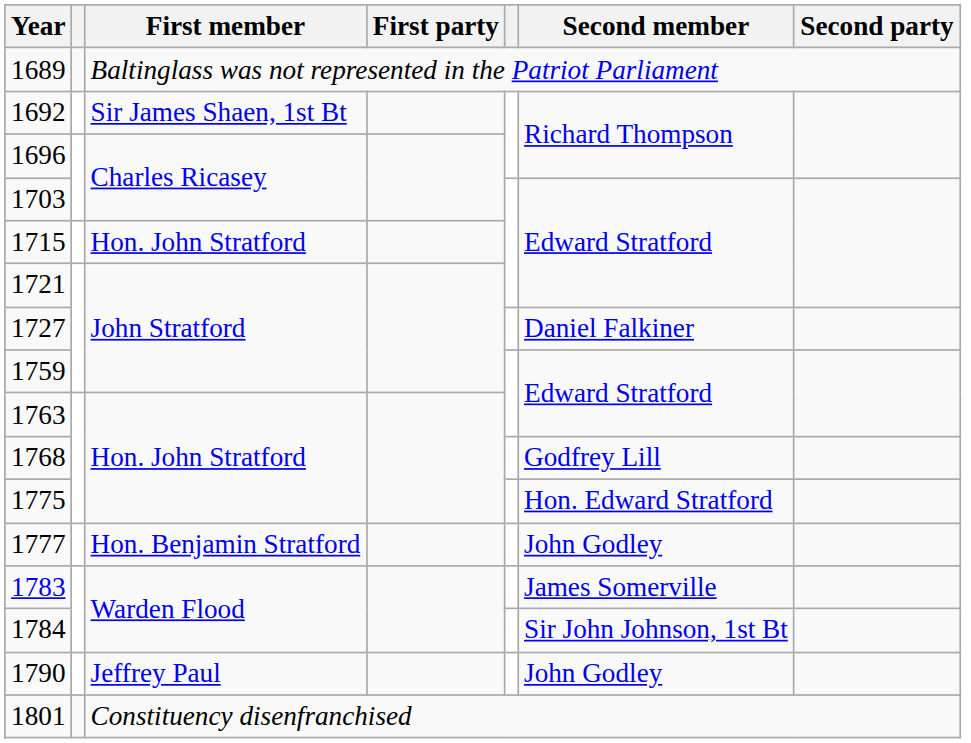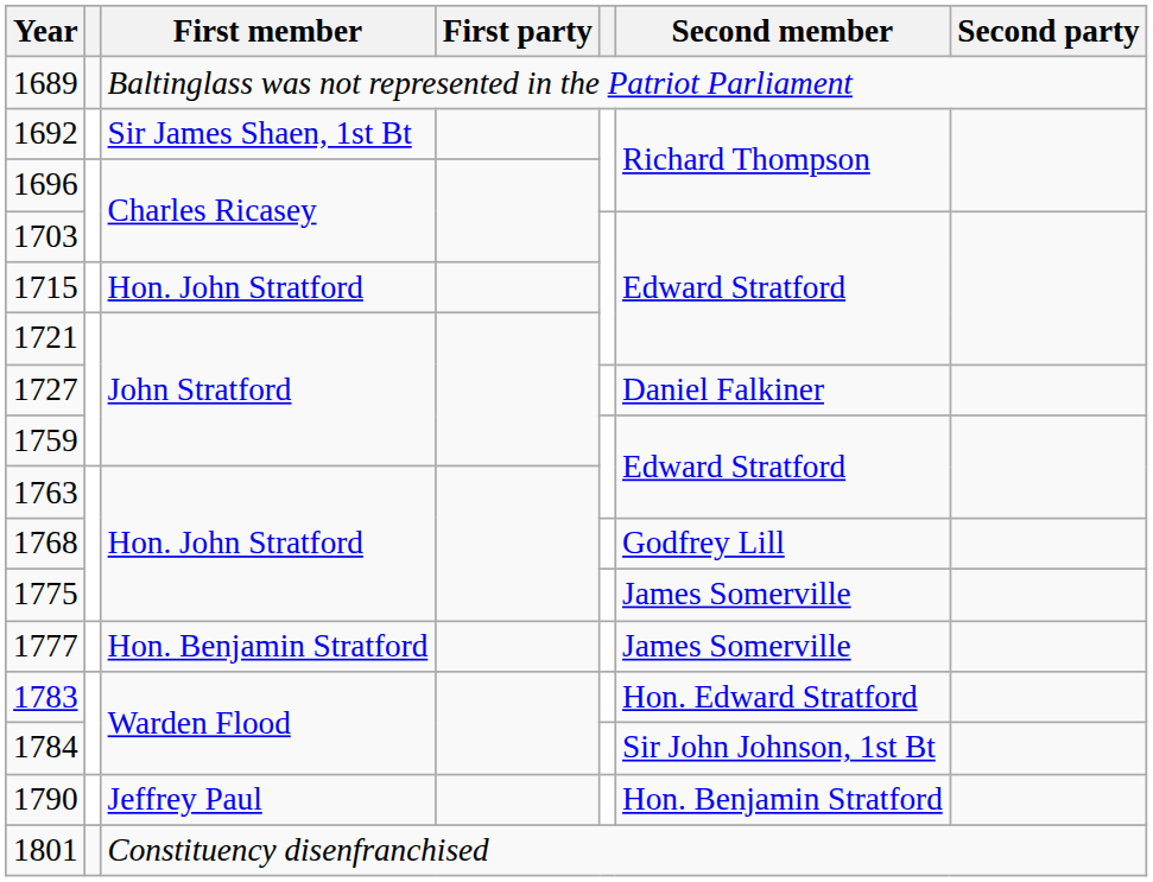 <table class="wikitable">
 <tr>
 <th>Year</th>
 <th></th>
 <th>First member</th>
 <th>First party</th>
 <th></th>
 <th>Second member</th>
 <th>Second party</th>
 </tr>
 <tr>
 <td>1689</td>
 <td></td>
 <td colspan="5"><em>Baltinglass was not represented in the <a href='#'>Patriot Parliament</a></em></td>
 </tr>
 <tr>
 <td>1692</td>
 <td style="background-color: white"></td>
 <td><a href='#'>Sir James Shaen, 1st Bt</a></td>
 <td></td>
 <td rowspan="2" style="background-color: white"></td>
 <td rowspan="2"><a href='#'>Richard Thompson</a></td>
 <td rowspan="2"></td>
 </tr>
 <tr>
 <td>1696</td>
 <td rowspan="2" style="background-color: white"></td>
 <td rowspan="2"><a href='#'>Charles Ricasey</a></td>
 <td rowspan="2"></td>
 </tr>
 <tr>
 <td>1703</td>
 <td rowspan="3" style="background-color: white"></td>
 <td rowspan="3"><a href='#'>Edward Stratford</a></td>
 <td rowspan="3"></td>
 </tr>
 <tr>
 <td>1715</td>
 <td style="background-color: white"></td>
 <td><a href='#'>Hon. John Stratford</a></td>
 <td></td>
 </tr>
 <tr>
 <td>1721</td>
 <td rowspan="3" style="background-color: white"></td>
 <td rowspan="3"><a href='#'>John Stratford</a></td>
 <td rowspan="3"></td>
 </tr>
 <tr>
 <td>1727</td>
 <td style="background-color: white"></td>
 <td><a href='#'>Daniel Falkiner</a></td>
 <td></td>
 </tr>
 <tr>
 <td>1759</td>
 <td rowspan="2" style="background-color: white"></td>
 <td rowspan="2"><a href='#'>Edward Stratford</a></td>
 <td rowspan="2"></td>
 </tr>
 <tr>
 <td>1763</td>
 <td rowspan="3" style="background-color: white"></td>
 <td rowspan="3"><a href='#'>Hon. John Stratford</a></td>
 <td rowspan="3"></td>
 </tr>
 <tr>
 <td>1768</td>
 <td style="background-color: white"></td>
 <td><a href='#'>Godfrey Lill</a></td>
 <td></td>
 </tr>
 <tr>
 <td>1775</td>
 <td style="background-color: white"></td>
-<td><a href='#'>Hon. Edward Stratford</a></td>
+<td><a href='#'>James Somerville</a></td>
 <td></td>
 </tr>
 <tr>
 <td>1777</td>
 <td style="background-color: white"></td>
 <td><a href='#'>Hon. Benjamin Stratford</a></td>
 <td></td>
 <td style="background-color: white"></td>
-<td><a href='#'>John Godley</a></td>
+<td><a href='#'>James Somerville</a></td>
 <td></td>
 </tr>
 <tr>
 <td><a href='#'>1783</a></td>
 <td rowspan="2" style="background-color: white"></td>
 <td rowspan="2"><a href='#'>Warden Flood</a></td>
 <td rowspan="2"></td>
 <td style="background-color: white"></td>
-<td><a href='#'>James Somerville</a></td>
+<td><a href='#'>Hon. Edward Stratford</a></td>
 <td></td>
 </tr>
 <tr>
 <td>1784</td>
 <td style="background-color: white"></td>
 <td><a href='#'>Sir John Johnson, 1st Bt</a></td>
 <td></td>
 </tr>
 <tr>
 <td>1790</td>
 <td style="background-color: white"></td>
 <td><a href='#'>Jeffrey Paul</a></td>
 <td></td>
 <td style="background-color: white"></td>
-<td><a href='#'>John Godley</a></td>
+<td><a href='#'>Hon. Benjamin Stratford</a></td>
 <td></td>
 </tr>
 <tr>
 <td>1801</td>
 <td></td>
 <td colspan = "6"><em>Constituency disenfranchised</em></td>
 </tr>
 </table>
